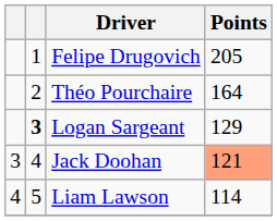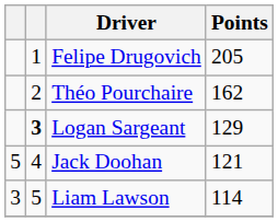 <table class="wikitable" style="font-size: 85%;">
 <tr>
 <th></th>
 <th></th>
 <th>Driver</th>
 <th>Points</th>
 </tr>
 <tr>
 <td align="left"></td>
 <td align="center">1</td>
 <td> <a href='#'>Felipe Drugovich</a></td>
 <td>205</td>
 </tr>
 <tr>
 <td align="left"></td>
 <td align="center">2</td>
 <td> <a href='#'>Théo Pourchaire</a></td>
-<td>164</td>
+<td>162</td>
 </tr>
 <tr>
 <td align="left"></td>
 <td align="center"><strong>3</strong></td>
 <td> <a href='#'>Logan Sargeant</a></td>
 <td>129</td>
 </tr>
 <tr>
-<td align="left"> 3</td>
+<td align="left"> 5</td>
 <td align="center">4</td>
 <td> <a href='#'>Jack Doohan</a></td>
-<td style="background: lightsalmon;">121</td>
+<td>121</td>
 </tr>
 <tr>
-<td align="left"> 4</td>
+<td align="left"> 3</td>
 <td align="center">5</td>
 <td> <a href='#'>Liam Lawson</a></td>
 <td>114</td>
 </tr>
 <tr>
 </tr>
 </table>
